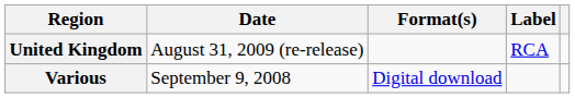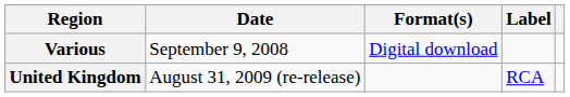 <table class="wikitable plainrowheaders">
 <tr>
 <th scope="col">Region</th>
 <th scope="col">Date</th>
 <th scope="col">Format(s)</th>
 <th scope="col">Label</th>
 <th scope="col"></th>
 </tr>
 <tr>
+<th scope="row">Various</th>
+<td>September 9, 2008</td>
+<td><a href='#'>Digital download</a></td>
+<td></td>
+<td></td>
+</tr>
+<tr>
 <th scope="row">United Kingdom</th>
 <td>August 31, 2009 (re-release)</td>
 <td></td>
 <td><a href='#'>RCA</a></td>
 <td></td>
 </tr>
-<tr>
-<th scope="row">Various</th>
-<td>September 9, 2008</td>
-<td><a href='#'>Digital download</a></td>
-<td></td>
-<td></td>
-</tr>
 </table>
